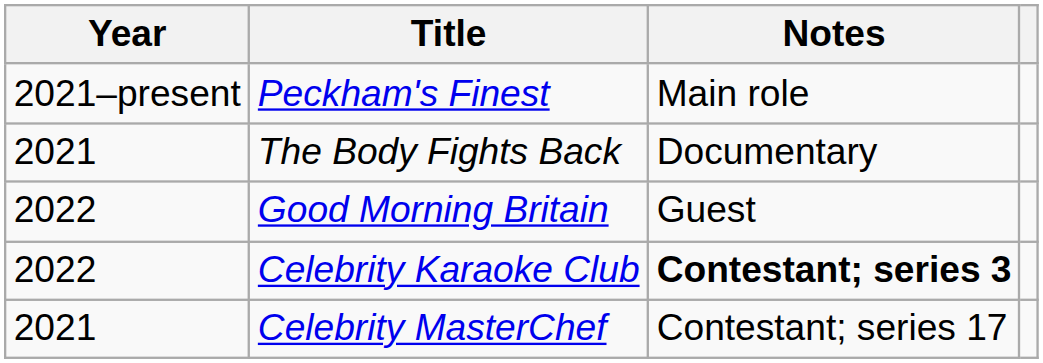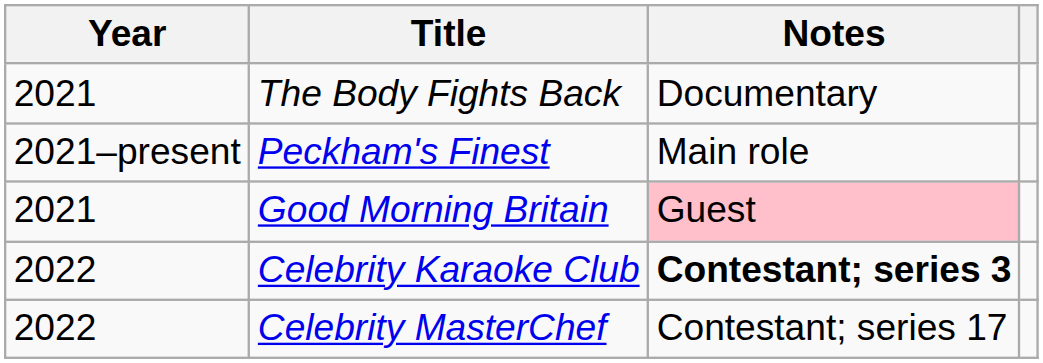 <table class="wikitable plainrowheaders sortable">
 <tr>
 <th>Year</th>
 <th>Title</th>
 <th>Notes</th>
 <th></th>
+</tr>
+<tr>
+<td>2021</td>
+<td><em>The Body Fights Back</em></td>
+<td>Documentary</td>
+<td align="center"></td>
 </tr>
 <tr>
 <td>2021–present</td>
 <td><em><a href='#'>Peckham's Finest</a></em></td>
 <td>Main role</td>
 <td align="center"></td>
 </tr>
 <tr>
 <td>2021</td>
-<td><em>The Body Fights Back</em></td>
-<td>Documentary</td>
-<td align="center"></td>
-</tr>
-<tr>
-<td>2022</td>
 <td><em><a href='#'>Good Morning Britain</a></em></td>
-<td>Guest</td>
+<td style="background: pink;">Guest</td>
 <td align="center"></td>
 </tr>
 <tr>
 <td>2022</td>
 <td><em><a href='#'>Celebrity Karaoke Club</a></em></td>
 <td><strong>Contestant; series 3</strong></td>
 <td align="center"></td>
 </tr>
 <tr>
-<td>2021</td>
+<td>2022</td>
 <td><em><a href='#'>Celebrity MasterChef</a></em></td>
 <td>Contestant; series 17</td>
 <td align="center"></td>
 </tr>
 </table>
